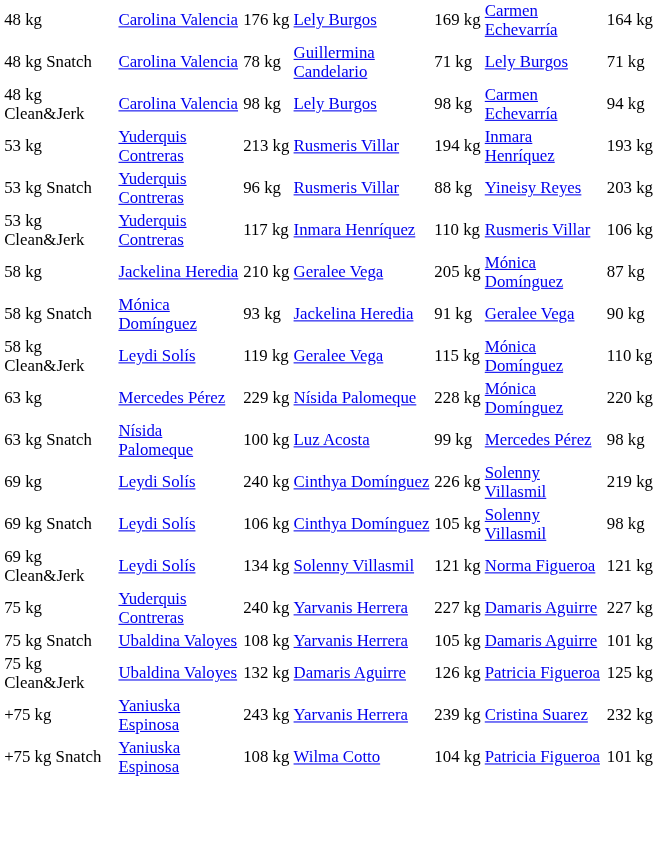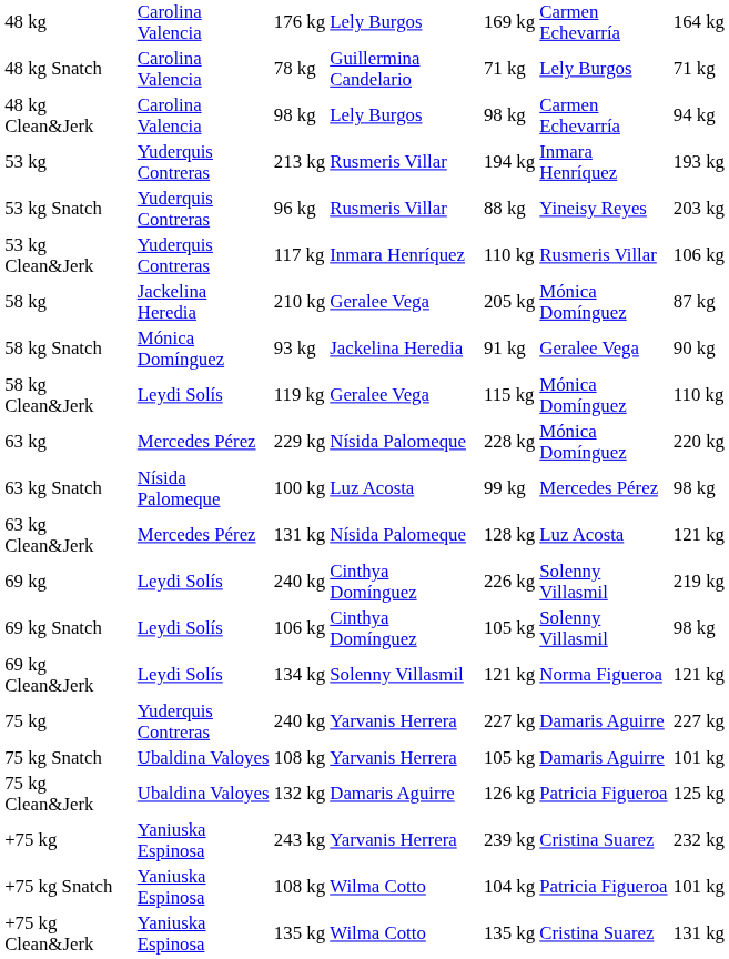 <table>
 <tr>
 <td>48 kg</td>
 <td><a href='#'>Carolina Valencia</a><br></td>
 <td>176 kg</td>
 <td><a href='#'>Lely Burgos</a><br></td>
 <td>169 kg</td>
 <td><a href='#'>Carmen Echevarría</a><br></td>
 <td>164 kg</td>
 </tr>
 <tr>
 <td>48 kg Snatch</td>
 <td><a href='#'>Carolina Valencia</a><br></td>
 <td>78 kg</td>
 <td><a href='#'>Guillermina Candelario</a><br></td>
 <td>71 kg</td>
 <td><a href='#'>Lely Burgos</a><br></td>
 <td>71 kg</td>
 </tr>
 <tr>
 <td>48 kg Clean&Jerk</td>
 <td><a href='#'>Carolina Valencia</a><br></td>
 <td>98 kg</td>
 <td><a href='#'>Lely Burgos</a><br></td>
 <td>98 kg</td>
 <td><a href='#'>Carmen Echevarría</a><br></td>
 <td>94 kg</td>
 </tr>
 <tr>
 <td>53 kg</td>
 <td><a href='#'>Yuderquis Contreras</a><br></td>
 <td>213 kg</td>
 <td><a href='#'>Rusmeris Villar</a><br></td>
 <td>194 kg</td>
 <td><a href='#'>Inmara Henríquez</a><br></td>
 <td>193 kg</td>
 </tr>
 <tr>
 <td>53 kg Snatch</td>
 <td><a href='#'>Yuderquis Contreras</a><br></td>
 <td>96 kg</td>
 <td><a href='#'>Rusmeris Villar</a><br></td>
 <td>88 kg</td>
 <td><a href='#'>Yineisy Reyes</a><br></td>
 <td>203 kg</td>
 </tr>
 <tr>
 <td>53 kg Clean&Jerk</td>
 <td><a href='#'>Yuderquis Contreras</a><br></td>
 <td>117 kg</td>
 <td><a href='#'>Inmara Henríquez</a><br></td>
 <td>110 kg</td>
 <td><a href='#'>Rusmeris Villar</a><br></td>
 <td>106 kg</td>
 </tr>
 <tr>
 <td>58 kg</td>
 <td><a href='#'>Jackelina Heredia</a><br></td>
 <td>210 kg</td>
 <td><a href='#'>Geralee Vega</a><br></td>
 <td>205 kg</td>
 <td><a href='#'>Mónica Domínguez</a><br></td>
 <td>87 kg</td>
 </tr>
 <tr>
 <td>58 kg Snatch</td>
 <td><a href='#'>Mónica Domínguez</a><br></td>
 <td>93 kg</td>
 <td><a href='#'>Jackelina Heredia</a><br></td>
 <td>91 kg</td>
 <td><a href='#'>Geralee Vega</a><br></td>
 <td>90 kg</td>
 </tr>
 <tr>
 <td>58 kg Clean&Jerk</td>
 <td><a href='#'>Leydi Solís</a><br></td>
 <td>119 kg</td>
 <td><a href='#'>Geralee Vega</a><br></td>
 <td>115 kg</td>
 <td><a href='#'>Mónica Domínguez</a><br></td>
 <td>110 kg</td>
 </tr>
 <tr>
 <td>63 kg</td>
 <td><a href='#'>Mercedes Pérez</a><br></td>
 <td>229 kg</td>
 <td><a href='#'>Nísida Palomeque</a><br></td>
 <td>228 kg</td>
 <td><a href='#'>Mónica Domínguez</a><br></td>
 <td>220 kg</td>
 </tr>
 <tr>
 <td>63 kg Snatch</td>
 <td><a href='#'>Nísida Palomeque</a><br></td>
 <td>100 kg</td>
 <td><a href='#'>Luz Acosta</a><br></td>
 <td>99 kg</td>
 <td><a href='#'>Mercedes Pérez</a><br></td>
 <td>98 kg</td>
 </tr>
 <tr>
+<td>63 kg Clean&Jerk</td>
+<td><a href='#'>Mercedes Pérez</a><br></td>
+<td>131 kg</td>
+<td><a href='#'>Nísida Palomeque</a><br></td>
+<td>128 kg</td>
+<td><a href='#'>Luz Acosta</a><br></td>
+<td>121 kg</td>
+</tr>
+<tr>
 <td>69 kg</td>
 <td><a href='#'>Leydi Solís</a><br></td>
 <td>240 kg</td>
 <td><a href='#'>Cinthya Domínguez</a><br></td>
 <td>226 kg</td>
 <td><a href='#'>Solenny Villasmil</a><br></td>
 <td>219 kg</td>
 </tr>
 <tr>
 <td>69 kg Snatch</td>
 <td><a href='#'>Leydi Solís</a><br></td>
 <td>106 kg</td>
 <td><a href='#'>Cinthya Domínguez</a><br></td>
 <td>105 kg</td>
 <td><a href='#'>Solenny Villasmil</a><br></td>
 <td>98 kg</td>
 </tr>
 <tr>
 <td>69 kg Clean&Jerk</td>
 <td><a href='#'>Leydi Solís</a><br></td>
 <td>134 kg</td>
 <td><a href='#'>Solenny Villasmil</a><br></td>
 <td>121 kg</td>
 <td><a href='#'>Norma Figueroa</a><br></td>
 <td>121 kg</td>
 </tr>
 <tr>
 <td>75 kg</td>
 <td><a href='#'>Yuderquis Contreras</a><br></td>
 <td>240 kg</td>
 <td><a href='#'>Yarvanis Herrera</a><br></td>
 <td>227 kg</td>
 <td><a href='#'>Damaris Aguirre</a><br></td>
 <td>227 kg</td>
 </tr>
 <tr>
 <td>75 kg Snatch</td>
 <td><a href='#'>Ubaldina Valoyes</a><br></td>
 <td>108 kg</td>
 <td><a href='#'>Yarvanis Herrera</a><br></td>
 <td>105 kg</td>
 <td><a href='#'>Damaris Aguirre</a><br></td>
 <td>101 kg</td>
 </tr>
 <tr>
 <td>75 kg Clean&Jerk</td>
 <td><a href='#'>Ubaldina Valoyes</a><br></td>
 <td>132 kg</td>
 <td><a href='#'>Damaris Aguirre</a><br></td>
 <td>126 kg</td>
 <td><a href='#'>Patricia Figueroa</a><br></td>
 <td>125 kg</td>
 </tr>
 <tr>
 <td>+75 kg</td>
 <td><a href='#'>Yaniuska Espinosa</a><br></td>
 <td>243 kg</td>
 <td><a href='#'>Yarvanis Herrera</a><br></td>
 <td>239 kg</td>
 <td><a href='#'>Cristina Suarez</a><br></td>
 <td>232 kg</td>
 </tr>
 <tr>
 <td>+75 kg Snatch</td>
 <td><a href='#'>Yaniuska Espinosa</a><br></td>
 <td>108 kg</td>
 <td><a href='#'>Wilma Cotto</a><br></td>
 <td>104 kg</td>
 <td><a href='#'>Patricia Figueroa</a><br></td>
 <td>101 kg</td>
 </tr>
 <tr>
+<td>+75 kg Clean&Jerk</td>
+<td><a href='#'>Yaniuska Espinosa</a><br></td>
+<td>135 kg</td>
+<td><a href='#'>Wilma Cotto</a><br></td>
+<td>135 kg</td>
+<td><a href='#'>Cristina Suarez</a><br></td>
+<td>131 kg</td>
+</tr>
+<tr>
 </tr>
 </table>
